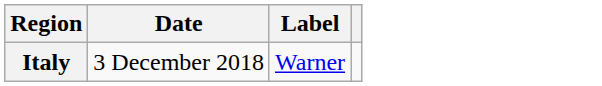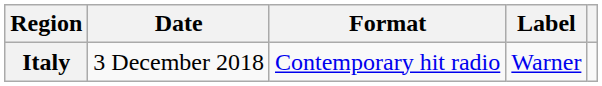 <table class="wikitable plainrowheaders">
 <tr>
 <th scope="col">Region</th>
 <th scope="col">Date</th>
+<th scope="col">Format</th>
 <th scope="col">Label</th>
 <th scope="col"></th>
 </tr>
 <tr>
 <th scope="row">Italy</th>
 <td rowspan="">3 December 2018</td>
+<td rowspan=""><a href='#'>Contemporary hit radio</a></td>
 <td rowspan=""><a href='#'>Warner</a></td>
 <td></td>
 </tr>
 </table>
